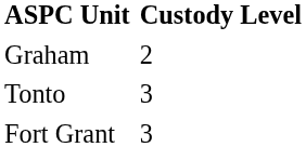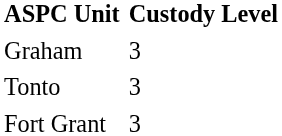 <table border="0" cellpadding="2">
 <tr>
 <th>ASPC Unit</th>
 <th>Custody Level</th>
 </tr>
 <tr>
 <td>Graham</td>
-<td>2</td>
+<td>3</td>
 </tr>
 <tr>
 <td>Tonto</td>
 <td>3</td>
 </tr>
 <tr>
 <td>Fort Grant</td>
 <td>3</td>
 </tr>
 </table>
